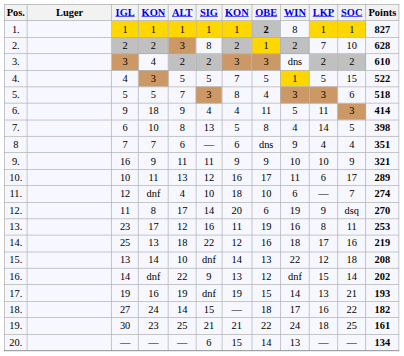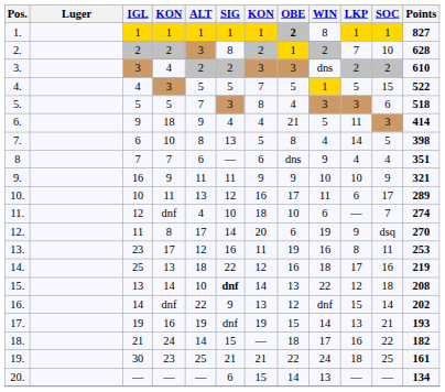 <table class="wikitable"  style="background:#f7f8ff; text-align:center; border:gray solid 1px;">
 <tr style="background:#ccc;">
 <th style="width:10px;">Pos.</th>
 <th style="width:340px;">Luger</th>
 <th style="width:45px;"><a href='#'>IGL</a></th>
 <th style="width:45px;"><a href='#'>KON</a></th>
 <th style="width:45px;"><a href='#'>ALT</a></th>
 <th style="width:45px;"><a href='#'>SIG</a></th>
 <th style="width:45px;"><a href='#'>KON</a></th>
 <th style="width:45px;"><a href='#'>OBE</a></th>
 <th style="width:45px;"><a href='#'>WIN</a></th>
 <th style="width:45px;"><a href='#'>LKP</a></th>
 <th style="width:45px;"><a href='#'>SOC</a></th>
 <th style="width:45px;">Points</th>
 </tr>
 <tr>
 <td>1.</td>
 <td align="left"></td>
 <td style="background:gold;">1</td>
 <td style="background:gold;">1</td>
 <td style="background:gold;">1</td>
 <td style="background:gold;">1</td>
 <td style="background:gold;">1</td>
 <td style="background:silver;"><strong>2</strong></td>
 <td>8</td>
 <td style="background:gold;">1</td>
 <td style="background:gold;">1</td>
 <td><strong>827</strong></td>
 </tr>
 <tr>
 <td>2.</td>
 <td align="left"></td>
 <td style="background:silver;">2</td>
 <td style="background:silver;">2</td>
 <td style="background:#c96;">3</td>
 <td>8</td>
 <td style="background:silver;">2</td>
 <td style="background:gold;">1</td>
 <td style="background:silver;">2</td>
 <td>7</td>
 <td>10</td>
 <td><strong>628</strong></td>
 </tr>
 <tr>
 <td>3.</td>
 <td align="left"></td>
 <td style="background:#c96;">3</td>
 <td>4</td>
 <td style="background:silver;">2</td>
 <td style="background:silver;">2</td>
 <td style="background:#c96;">3</td>
 <td style="background:#c96;">3</td>
 <td>dns</td>
 <td style="background:silver;">2</td>
 <td style="background:silver;">2</td>
 <td><strong>610</strong></td>
 </tr>
 <tr>
 <td>4.</td>
 <td align="left"></td>
 <td>4</td>
 <td style="background:#c96;">3</td>
 <td>5</td>
 <td>5</td>
 <td>7</td>
 <td>5</td>
 <td style="background:gold;">1</td>
 <td>5</td>
 <td>15</td>
 <td><strong>522</strong></td>
 </tr>
 <tr>
 <td>5.</td>
 <td align="left"></td>
 <td>5</td>
 <td>5</td>
 <td>7</td>
 <td style="background:#c96;">3</td>
 <td>8</td>
 <td>4</td>
 <td style="background:#c96;">3</td>
 <td style="background:#c96;">3</td>
 <td>6</td>
 <td><strong>518</strong></td>
 </tr>
 <tr>
 <td>6.</td>
 <td align="left"></td>
 <td>9</td>
 <td>18</td>
 <td>9</td>
 <td>4</td>
 <td>4</td>
-<td>11</td>
+<td>21</td>
 <td>5</td>
 <td>11</td>
 <td style="background:#c96;">3</td>
 <td><strong>414</strong></td>
 </tr>
 <tr>
 <td>7.</td>
 <td align="left"></td>
 <td>6</td>
 <td>10</td>
 <td>8</td>
 <td>13</td>
 <td>5</td>
 <td>8</td>
 <td>4</td>
 <td>14</td>
 <td>5</td>
 <td><strong>398</strong></td>
 </tr>
 <tr>
 <td>8</td>
 <td align="left"></td>
 <td>7</td>
 <td>7</td>
 <td>6</td>
 <td>—</td>
 <td>6</td>
 <td>dns</td>
 <td>9</td>
 <td>4</td>
 <td>4</td>
 <td><strong>351</strong></td>
 </tr>
 <tr>
 <td>9.</td>
 <td align="left"></td>
 <td>16</td>
 <td>9</td>
 <td>11</td>
 <td>11</td>
 <td>9</td>
 <td>9</td>
 <td>10</td>
 <td>10</td>
 <td>9</td>
 <td><strong>321</strong></td>
 </tr>
 <tr>
 <td>10.</td>
 <td align="left"></td>
 <td>10</td>
 <td>11</td>
 <td>13</td>
 <td>12</td>
 <td>16</td>
 <td>17</td>
 <td>11</td>
 <td>6</td>
 <td>17</td>
 <td><strong>289</strong></td>
 </tr>
 <tr>
 <td>11.</td>
 <td align="left"></td>
 <td>12</td>
 <td>dnf</td>
 <td>4</td>
 <td>10</td>
 <td>18</td>
 <td>10</td>
 <td>6</td>
 <td>—</td>
 <td>7</td>
 <td><strong>274</strong></td>
 </tr>
 <tr>
 <td>12.</td>
 <td align="left"></td>
 <td>11</td>
 <td>8</td>
 <td>17</td>
 <td>14</td>
 <td>20</td>
 <td>6</td>
 <td>19</td>
 <td>9</td>
 <td>dsq</td>
 <td><strong>270</strong></td>
 </tr>
 <tr>
 <td>13.</td>
 <td align="left"></td>
 <td>23</td>
 <td>17</td>
 <td>12</td>
 <td>16</td>
 <td>11</td>
 <td>19</td>
 <td>16</td>
 <td>8</td>
 <td>11</td>
 <td><strong>253</strong></td>
 </tr>
 <tr>
 <td>14.</td>
 <td align="left"></td>
 <td>25</td>
 <td>13</td>
 <td>18</td>
 <td>22</td>
 <td>12</td>
 <td>16</td>
 <td>18</td>
 <td>17</td>
 <td>16</td>
 <td><strong>219</strong></td>
 </tr>
 <tr>
 <td>15.</td>
 <td align="left"></td>
 <td>13</td>
 <td>14</td>
 <td>10</td>
-<td>dnf</td>
+<td><strong>dnf</strong></td>
 <td>14</td>
 <td>13</td>
 <td>22</td>
 <td>12</td>
 <td>18</td>
 <td><strong>208</strong></td>
 </tr>
 <tr>
 <td>16.</td>
 <td align="left"></td>
 <td>14</td>
 <td>dnf</td>
 <td>22</td>
 <td>9</td>
 <td>13</td>
 <td>12</td>
 <td>dnf</td>
 <td>15</td>
 <td>14</td>
 <td><strong>202</strong></td>
 </tr>
 <tr>
 <td>17.</td>
 <td align="left"></td>
 <td>19</td>
 <td>16</td>
 <td>19</td>
 <td>dnf</td>
 <td>19</td>
 <td>15</td>
 <td>14</td>
 <td>13</td>
 <td>21</td>
 <td><strong>193</strong></td>
 </tr>
 <tr>
 <td>18.</td>
 <td align="left"></td>
-<td>27</td>
+<td>21</td>
 <td>24</td>
 <td>14</td>
 <td>15</td>
 <td>—</td>
 <td>18</td>
 <td>17</td>
 <td>16</td>
 <td>22</td>
 <td><strong>182</strong></td>
 </tr>
 <tr>
 <td>19.</td>
 <td align="left"></td>
 <td>30</td>
 <td>23</td>
 <td>25</td>
 <td>21</td>
 <td>21</td>
 <td>22</td>
 <td>24</td>
 <td>18</td>
 <td>25</td>
 <td><strong>161</strong></td>
 </tr>
 <tr>
 <td>20.</td>
 <td align="left"></td>
 <td>—</td>
 <td>—</td>
 <td>—</td>
 <td>6</td>
 <td>15</td>
 <td>14</td>
 <td>13</td>
 <td>—</td>
 <td>—</td>
 <td><strong>134</strong></td>
 </tr>
 <tr>
 </tr>
 </table>
